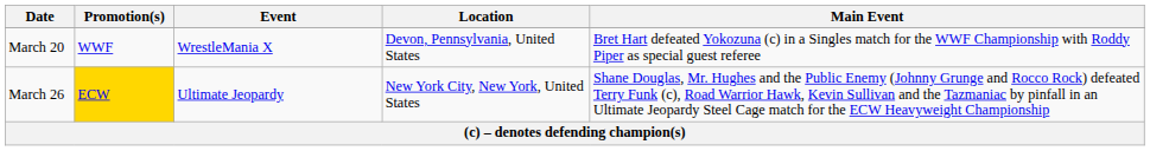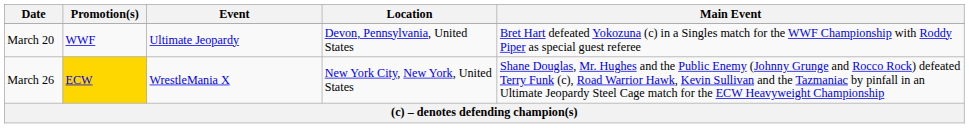 <table class="wikitable" style="width:100%;">
 <tr>
 <th width="5%">Date</th>
 <th width="5%">Promotion(s)</th>
 <th style="width:15%;">Event</th>
 <th style="width:15%;">Location</th>
 <th style="width:40%;">Main Event</th>
 </tr>
 <tr style="width:20%;" |Notes>
 </tr>
 <tr>
 <td>March 20</td>
 <td><a href='#'>WWF</a></td>
-<td><a href='#'>WrestleMania X</a></td>
+<td><a href='#'>Ultimate Jeopardy</a></td>
 <td><a href='#'>Devon, Pennsylvania</a>, United States</td>
 <td><a href='#'>Bret Hart</a> defeated <a href='#'>Yokozuna</a> (c) in a Singles match for the <a href='#'>WWF Championship</a> with <a href='#'>Roddy Piper</a> as special guest referee</td>
 </tr>
 <tr>
 <td>March 26</td>
 <td style="background: gold;"><a href='#'>ECW</a></td>
-<td><a href='#'>Ultimate Jeopardy</a></td>
+<td><a href='#'>WrestleMania X</a></td>
 <td><a href='#'>New York City</a>, <a href='#'>New York</a>, United States</td>
 <td><a href='#'>Shane Douglas</a>, <a href='#'>Mr. Hughes</a> and the <a href='#'>Public Enemy</a> (<a href='#'>Johnny Grunge</a> and <a href='#'>Rocco Rock</a>) defeated <a href='#'>Terry Funk</a> (c), <a href='#'>Road Warrior Hawk</a>, <a href='#'>Kevin Sullivan</a> and the <a href='#'>Tazmaniac</a> by pinfall in an Ultimate Jeopardy Steel Cage match for the <a href='#'>ECW Heavyweight Championship</a></td>
 </tr>
 <tr>
 <th colspan="6">(c) – denotes defending champion(s)</th>
 </tr>
 </table>
